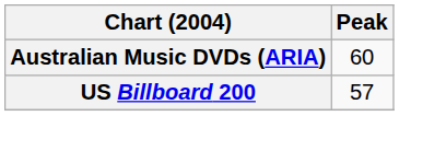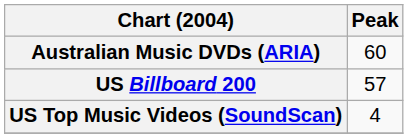 <table class="wikitable sortable plainrowheaders" style="text-align:center">
 <tr>
 <th scope="col">Chart (2004)</th>
 <th scope="col">Peak</th>
 </tr>
 <tr>
 <th scope="row">Australian Music DVDs (<a href='#'>ARIA</a>)</th>
 <td>60</td>
 </tr>
 <tr>
 <th scope="row">US <a href='#'><em>Billboard</em> 200</a></th>
 <td>57</td>
 </tr>
 <tr>
+<th scope="row">US Top Music Videos (<a href='#'>SoundScan</a>)</th>
+<td>4</td>
+</tr>
+<tr>
 </tr>
 </table>
